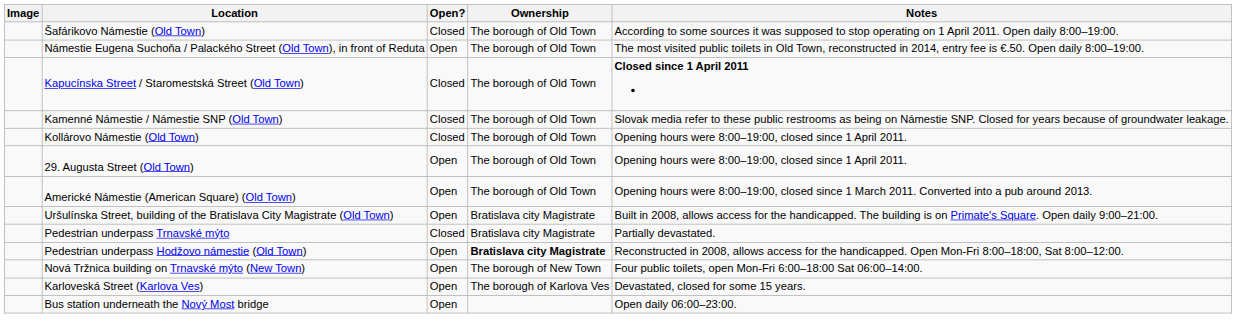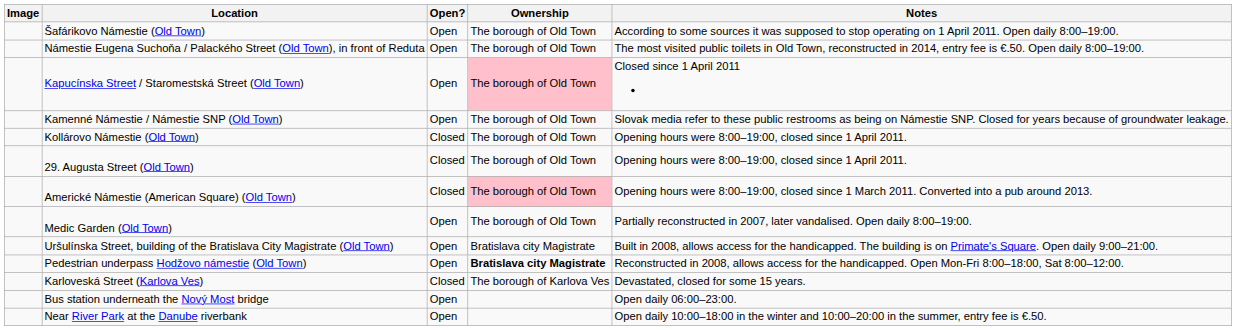 <table class="wikitable sortable">
 <tr>
 <th>Image</th>
 <th>Location</th>
 <th>Open?</th>
 <th>Ownership</th>
 <th>Notes</th>
 </tr>
 <tr>
 <td></td>
 <td>Šafárikovo Námestie (<a href='#'>Old Town</a>)</td>
-<td>Closed</td>
+<td>Open</td>
 <td>The borough of Old Town</td>
 <td>According to some sources it was supposed to stop operating on 1 April 2011. Open daily 8:00–19:00.</td>
 </tr>
 <tr>
 <td></td>
 <td>Námestie Eugena Suchoňa / Palackého Street (<a href='#'>Old Town</a>), in front of Reduta</td>
 <td>Open</td>
 <td>The borough of Old Town</td>
 <td>The most visited public toilets in Old Town, reconstructed in 2014, entry fee is €.50. Open daily 8:00–19:00.</td>
 </tr>
 <tr>
 <td></td>
 <td><a href='#'>Kapucínska Street</a> / Staromestská Street (<a href='#'>Old Town</a>)</td>
-<td>Closed</td>
-<td>The borough of Old Town</td>
-<td><strong>Closed since 1 April 2011<br><ul><li></li></ul></strong></td>
+<td>Open</td>
+<td style="background: pink;">The borough of Old Town</td>
+<td>Closed since 1 April 2011<br><ul><li></li></ul></td>
 </tr>
 <tr>
 <td></td>
 <td>Kamenné Námestie / Námestie SNP (<a href='#'>Old Town</a>)</td>
-<td>Closed</td>
+<td>Open</td>
 <td>The borough of Old Town</td>
 <td>Slovak media refer to these public restrooms as being on Námestie SNP. Closed for years because of groundwater leakage.</td>
 </tr>
 <tr>
 <td></td>
 <td>Kollárovo Námestie (<a href='#'>Old Town</a>)</td>
 <td>Closed</td>
 <td>The borough of Old Town</td>
 <td>Opening hours were 8:00–19:00, closed since 1 April 2011.</td>
 </tr>
 <tr>
 <td></td>
 <td><br>29. Augusta Street (<a href='#'>Old Town</a>) </td>
-<td>Open</td>
+<td>Closed</td>
 <td>The borough of Old Town</td>
 <td>Opening hours were 8:00–19:00, closed since 1 April 2011.</td>
 </tr>
 <tr>
 <td></td>
 <td><br>Americké Námestie (American Square) (<a href='#'>Old Town</a>)</td>
+<td>Closed</td>
+<td style="background: pink;">The borough of Old Town</td>
+<td>Opening hours were 8:00–19:00, closed since 1 March 2011. Converted into a pub around 2013.</td>
+</tr>
+<tr>
+<td></td>
+<td><br>Medic Garden (<a href='#'>Old Town</a>)</td>
 <td>Open</td>
 <td>The borough of Old Town</td>
-<td>Opening hours were 8:00–19:00, closed since 1 March 2011. Converted into a pub around 2013.</td>
+<td>Partially reconstructed in 2007, later vandalised. Open daily 8:00–19:00.</td>
 </tr>
 <tr>
 <td></td>
 <td>Uršulínska Street, building of the Bratislava City Magistrate (<a href='#'>Old Town</a>)</td>
 <td>Open</td>
 <td>Bratislava city Magistrate</td>
 <td>Built in 2008, allows access for the handicapped. The building is on <a href='#'>Primate's Square</a>. Open daily 9:00–21:00.</td>
 </tr>
 <tr>
 <td></td>
-<td>Pedestrian underpass <a href='#'>Trnavské mýto</a></td>
-<td>Closed</td>
-<td>Bratislava city Magistrate</td>
-<td>Partially devastated.</td>
-</tr>
-<tr>
-<td></td>
 <td>Pedestrian underpass <a href='#'>Hodžovo námestie</a> (<a href='#'>Old Town</a>)</td>
 <td>Open</td>
 <td><strong>Bratislava city Magistrate</strong></td>
 <td>Reconstructed in 2008, allows access for the handicapped. Open Mon-Fri 8:00–18:00, Sat 8:00–12:00.</td>
 </tr>
 <tr>
 <td></td>
-<td>Nová Tržnica building on <a href='#'>Trnavské mýto</a> (<a href='#'>New Town</a>)</td>
-<td>Open</td>
-<td>The borough of New Town</td>
-<td>Four public toilets, open Mon-Fri 6:00–18:00 Sat 06:00–14:00.</td>
-</tr>
-<tr>
-<td></td>
 <td>Karloveská Street (<a href='#'>Karlova Ves</a>)</td>
-<td>Open</td>
+<td>Closed</td>
 <td>The borough of Karlova Ves</td>
 <td>Devastated, closed for some 15 years.</td>
 </tr>
 <tr>
 <td></td>
 <td>Bus station underneath the <a href='#'>Nový Most</a> bridge</td>
 <td>Open</td>
 <td></td>
 <td>Open daily 06:00–23:00.</td>
 </tr>
+<tr>
+<td></td>
+<td>Near <a href='#'>River Park</a> at the <a href='#'>Danube</a> riverbank</td>
+<td>Open</td>
+<td></td>
+<td>Open daily 10:00–18:00 in the winter and 10:00–20:00 in the summer, entry fee is €.50.</td>
+</tr>
 </table>
